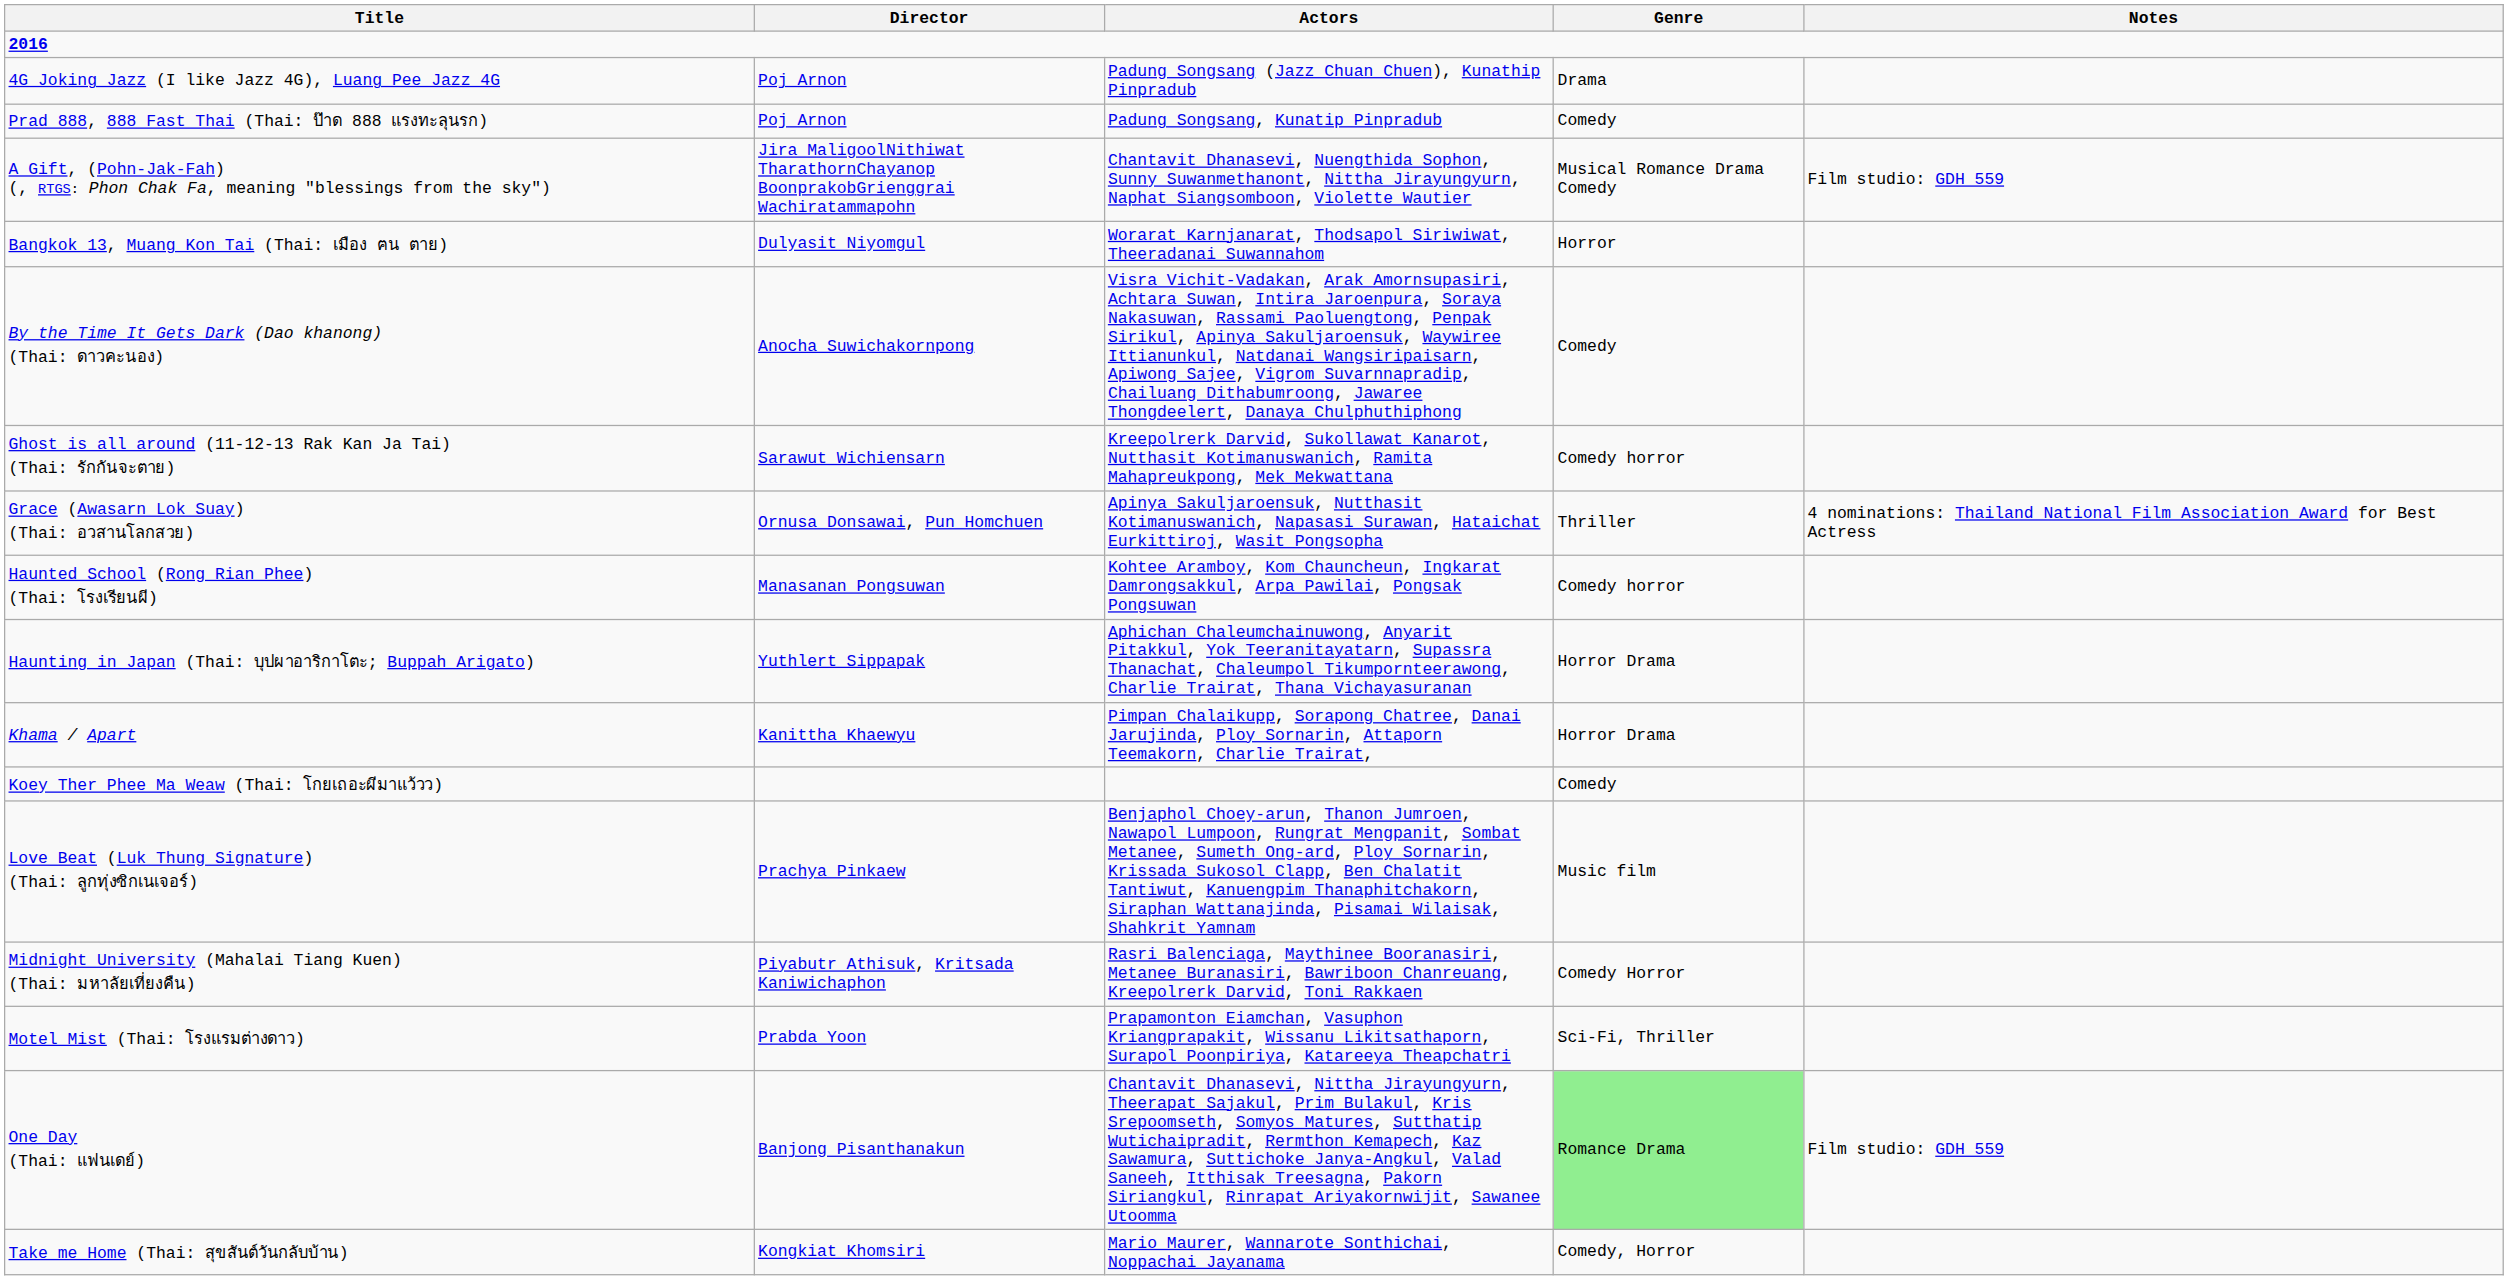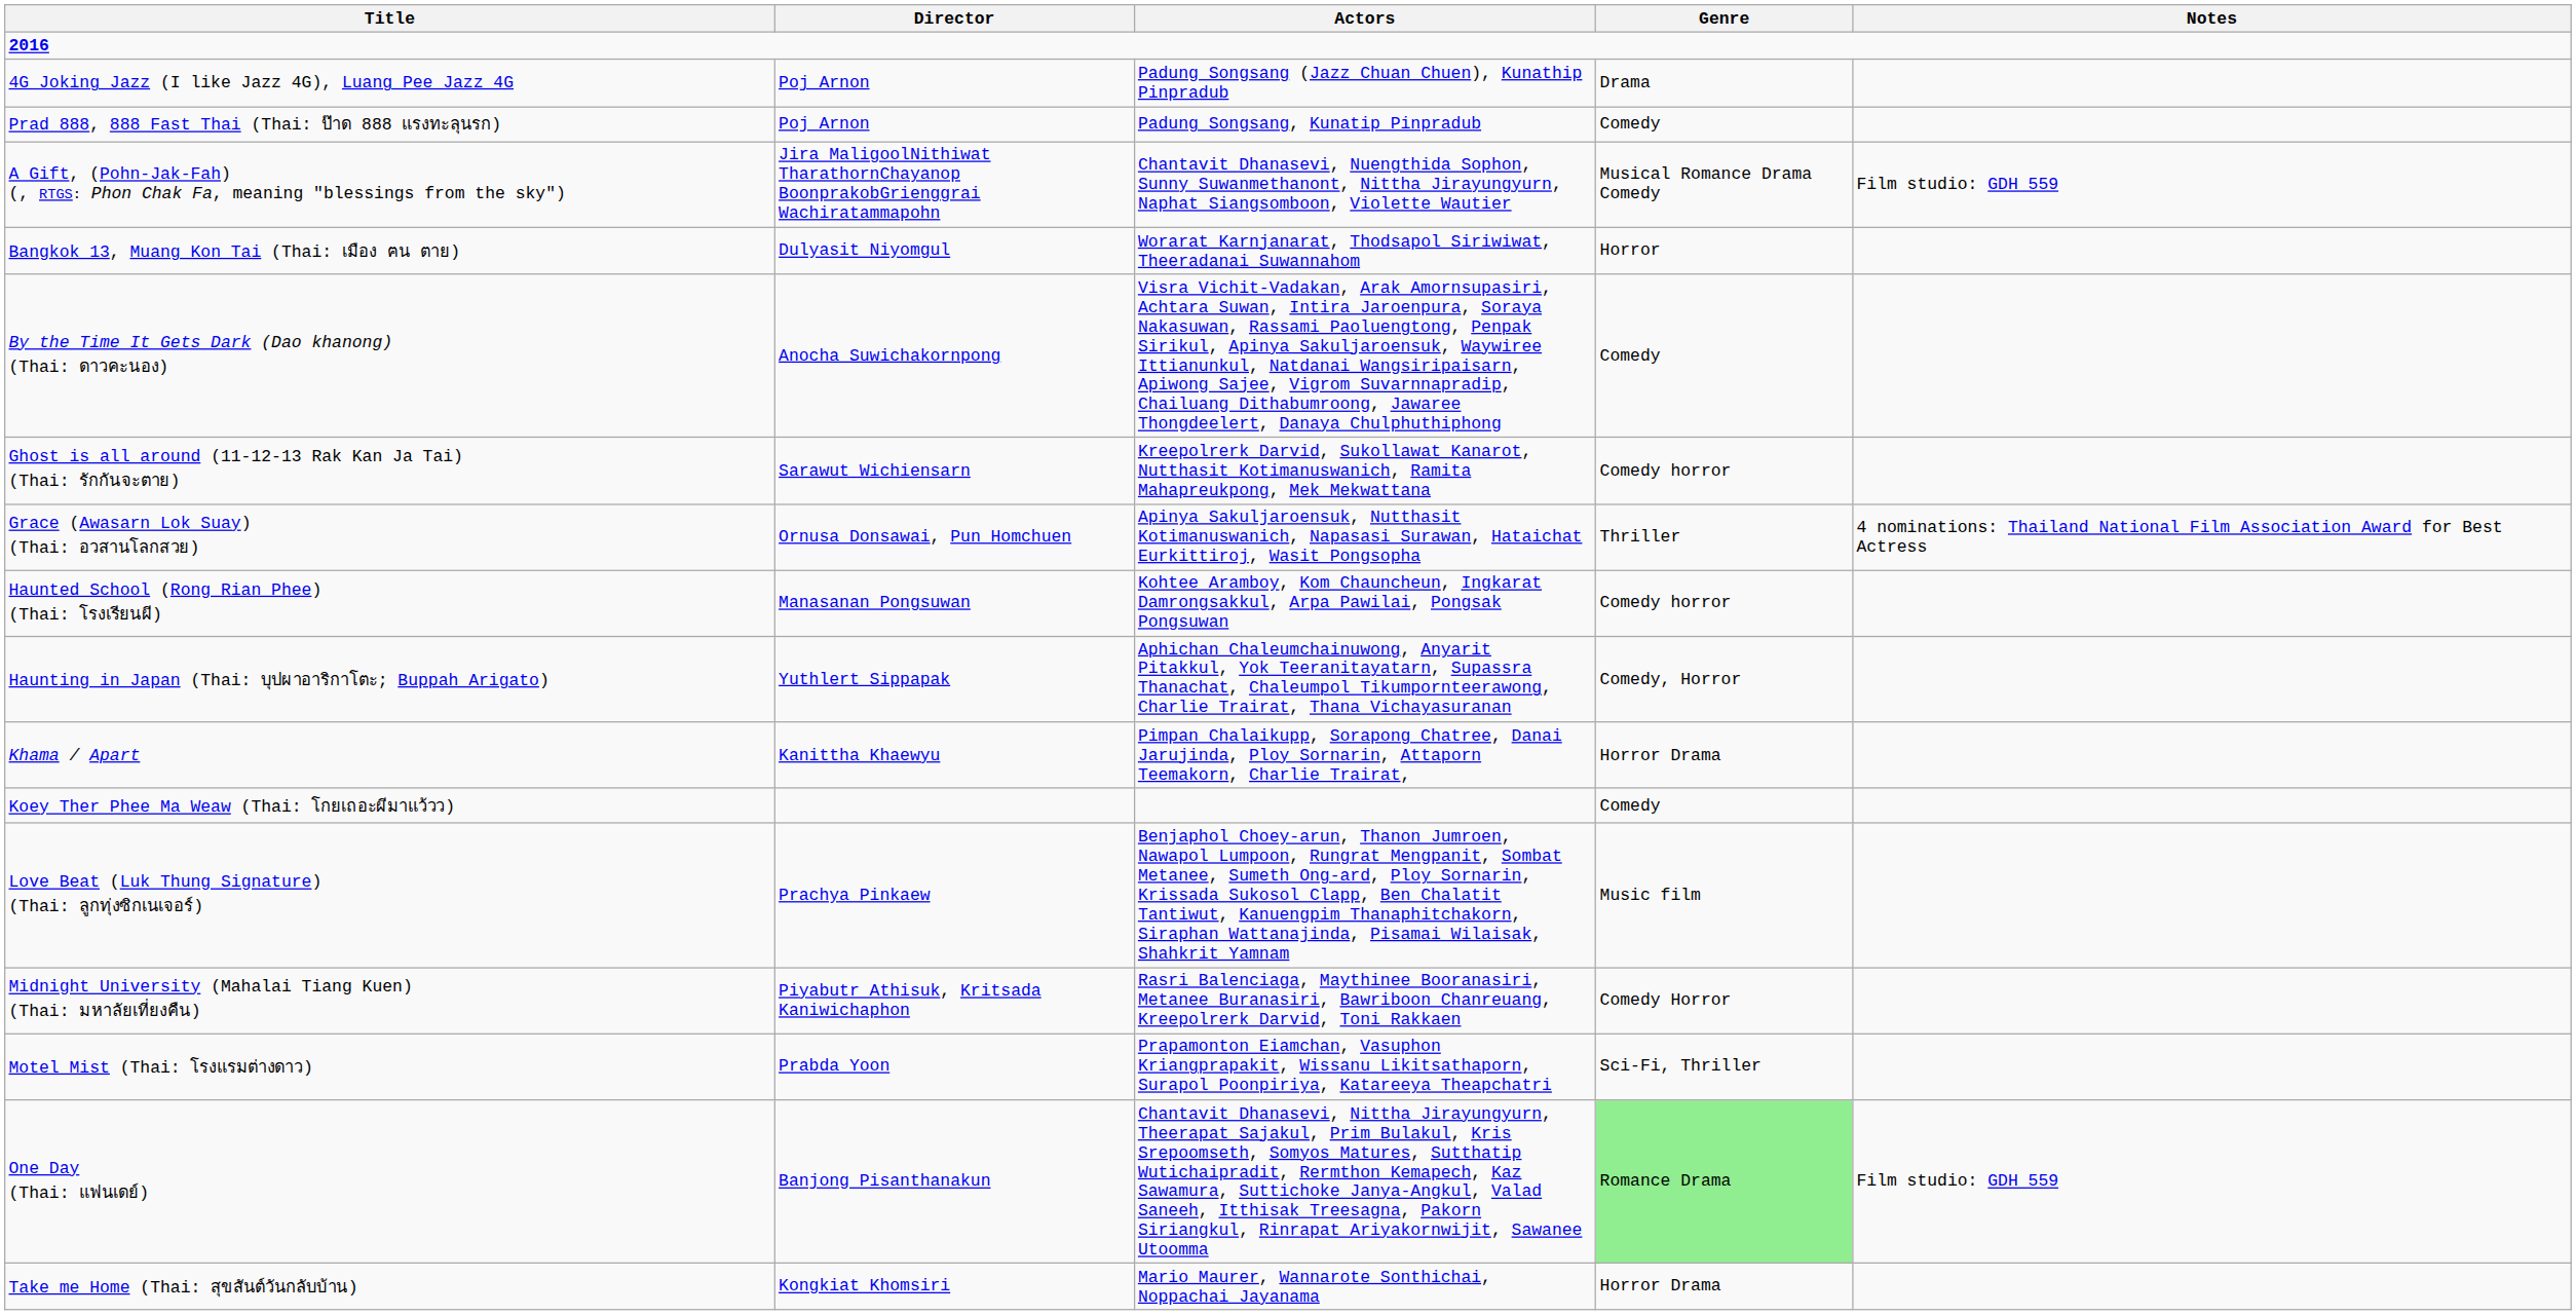 <table class="wikitable sortable" style="width:100%;">
 <tr>
 <th style="width:30%;">Title</th>
 <th style="width:14%;">Director</th>
 <th style="width:18%;">Actors</th>
 <th style="width:10%;">Genre</th>
 <th style="width:28%;">Notes</th>
 </tr>
 <tr>
 <td colspan="5" ><strong><a href='#'>2016</a></strong></td>
 </tr>
 <tr>
 <td><a href='#'>4G Joking Jazz</a> (I like Jazz 4G), <a href='#'>Luang Pee Jazz 4G</a></td>
 <td><a href='#'>Poj Arnon</a></td>
 <td><a href='#'>Padung Songsang</a> (<a href='#'>Jazz Chuan Chuen</a>), <a href='#'>Kunathip Pinpradub</a></td>
 <td>Drama</td>
 <td></td>
 </tr>
 <tr>
 <td><a href='#'>Prad 888</a>, <a href='#'>888 Fast Thai</a> (Thai: ป๊าด 888 แรงทะลุนรก)</td>
 <td><a href='#'>Poj Arnon</a></td>
 <td><a href='#'>Padung Songsang</a>, <a href='#'>Kunatip Pinpradub</a></td>
 <td>Comedy</td>
 <td></td>
 </tr>
 <tr>
 <td><a href='#'>A Gift</a>, (<a href='#'>Pohn-Jak-Fah</a>)<br>(, <small><a href='#'>RTGS</a>:</small> <em>Phon Chak Fa</em>, meaning "blessings from the sky")</td>
 <td><a href='#'>Jira Maligool</a><a href='#'>Nithiwat Tharathorn</a><a href='#'>Chayanop Boonprakob</a><a href='#'>Grienggrai Wachiratammapohn</a></td>
 <td><a href='#'>Chantavit Dhanasevi</a>, <a href='#'>Nuengthida Sophon</a>, <a href='#'>Sunny Suwanmethanont</a>, <a href='#'>Nittha Jirayungyurn</a>,<br><a href='#'>Naphat Siangsomboon</a>, <a href='#'>Violette Wautier</a></td>
 <td>Musical Romance Drama Comedy</td>
 <td>Film studio: <a href='#'>GDH 559</a></td>
 </tr>
 <tr>
 <td><a href='#'>Bangkok 13</a>, <a href='#'>Muang Kon Tai</a>  (Thai: เมือง ฅน ตาย)</td>
 <td><a href='#'>Dulyasit Niyomgul</a></td>
 <td><a href='#'>Worarat Karnjanarat</a>, <a href='#'>Thodsapol Siriwiwat</a>, <a href='#'>Theeradanai Suwannahom</a></td>
 <td>Horror</td>
 <td></td>
 </tr>
 <tr>
 <td><em><a href='#'>By the Time It Gets Dark</a> (Dao khanong)</em><br>(Thai: ดาวคะนอง)</td>
 <td><a href='#'>Anocha Suwichakornpong</a></td>
 <td><a href='#'>Visra Vichit-Vadakan</a>, <a href='#'>Arak Amornsupasiri</a>, <a href='#'>Achtara Suwan</a>, <a href='#'>Intira Jaroenpura</a>, <a href='#'>Soraya Nakasuwan</a>, <a href='#'>Rassami Paoluengtong</a>, <a href='#'>Penpak Sirikul</a>, <a href='#'>Apinya Sakuljaroensuk</a>, <a href='#'>Waywiree Ittianunkul</a>, <a href='#'>Natdanai Wangsiripaisarn</a>, <a href='#'>Apiwong Sajee</a>, <a href='#'>Vigrom Suvarnnapradip</a>, <a href='#'>Chailuang Dithabumroong</a>, <a href='#'>Jawaree Thongdeelert</a>, <a href='#'>Danaya Chulphuthiphong</a></td>
 <td>Comedy</td>
 <td></td>
 </tr>
 <tr>
 <td><a href='#'>Ghost is all around</a> (11-12-13 Rak Kan Ja Tai)<br>(Thai: รักกันจะตาย)</td>
 <td><a href='#'>Sarawut Wichiensarn</a></td>
 <td><a href='#'>Kreepolrerk Darvid</a>, <a href='#'>Sukollawat Kanarot</a>, <a href='#'>Nutthasit Kotimanuswanich</a>, <a href='#'>Ramita Mahapreukpong</a>, <a href='#'>Mek Mekwattana</a></td>
 <td>Comedy horror</td>
 <td></td>
 </tr>
 <tr>
 <td><a href='#'>Grace</a> (<a href='#'>Awasarn Lok Suay</a>)<br>(Thai: อวสานโลกสวย)</td>
 <td><a href='#'>Ornusa Donsawai</a>, <a href='#'>Pun Homchuen</a></td>
 <td><a href='#'>Apinya Sakuljaroensuk</a>, <a href='#'>Nutthasit Kotimanuswanich</a>, <a href='#'>Napasasi Surawan</a>, <a href='#'>Hataichat Eurkittiroj</a>, <a href='#'>Wasit Pongsopha</a></td>
 <td>Thriller</td>
 <td>4 nominations: <a href='#'>Thailand National Film Association Award</a> for Best Actress</td>
 </tr>
 <tr>
 <td><a href='#'>Haunted School</a> (<a href='#'>Rong Rian Phee</a>)<br>(Thai: โรงเรียนผี)</td>
 <td><a href='#'>Manasanan Pongsuwan</a></td>
 <td><a href='#'>Kohtee Aramboy</a>, <a href='#'>Kom Chauncheun</a>, <a href='#'>Ingkarat Damrongsakkul</a>, <a href='#'>Arpa Pawilai</a>, <a href='#'>Pongsak Pongsuwan</a></td>
 <td>Comedy horror</td>
 <td></td>
 </tr>
 <tr>
 <td><a href='#'>Haunting in Japan</a> (Thai: บุปผาอาริกาโตะ; <a href='#'>Buppah Arigato</a>)</td>
 <td><a href='#'>Yuthlert Sippapak</a></td>
 <td><a href='#'>Aphichan Chaleumchainuwong</a>, <a href='#'>Anyarit Pitakkul</a>, <a href='#'>Yok Teeranitayatarn</a>, <a href='#'>Supassra Thanachat</a>, <a href='#'>Chaleumpol Tikumpornteerawong</a>, <a href='#'>Charlie Trairat</a>, <a href='#'>Thana Vichayasuranan</a></td>
-<td>Horror Drama</td>
+<td>Comedy, Horror</td>
 <td></td>
 </tr>
 <tr>
 <td><em><a href='#'>Khama</a>  / <a href='#'>Apart</a></em></td>
 <td><a href='#'>Kanittha Khaewyu</a></td>
 <td><a href='#'>Pimpan Chalaikupp</a>, <a href='#'>Sorapong Chatree</a>, <a href='#'>Danai Jarujinda</a>, <a href='#'>Ploy Sornarin</a>, <a href='#'>Attaporn Teemakorn</a>, <a href='#'>Charlie Trairat</a>,</td>
 <td>Horror Drama</td>
 <td></td>
 </tr>
 <tr>
 <td><a href='#'>Koey Ther Phee Ma Weaw</a> (Thai: โกยเถอะผีมาแว้วว)</td>
 <td></td>
 <td></td>
 <td>Comedy</td>
 <td></td>
 </tr>
 <tr>
 <td><a href='#'>Love Beat</a> (<a href='#'>Luk Thung Signature</a>)<br>(Thai: ลูกทุ่งซิกเนเจอร์)</td>
 <td><a href='#'>Prachya Pinkaew</a></td>
 <td><a href='#'>Benjaphol Choey-arun</a>, <a href='#'>Thanon Jumroen</a>, <a href='#'>Nawapol Lumpoon</a>, <a href='#'>Rungrat Mengpanit</a>, <a href='#'>Sombat Metanee</a>, <a href='#'>Sumeth Ong-ard</a>, <a href='#'>Ploy Sornarin</a>, <a href='#'>Krissada Sukosol Clapp</a>, <a href='#'>Ben Chalatit Tantiwut</a>, <a href='#'>Kanuengpim Thanaphitchakorn</a>, <a href='#'>Siraphan Wattanajinda</a>, <a href='#'>Pisamai Wilaisak</a>, <a href='#'>Shahkrit Yamnam</a></td>
 <td>Music film</td>
 <td></td>
 </tr>
 <tr>
 <td><a href='#'>Midnight University</a> (Mahalai Tiang Kuen)<br>(Thai: มหาลัยเที่ยงคืน)</td>
 <td><a href='#'>Piyabutr Athisuk</a>, <a href='#'>Kritsada Kaniwichaphon</a> <br></td>
 <td><a href='#'>Rasri Balenciaga</a>, <a href='#'>Maythinee Booranasiri</a>, <a href='#'>Metanee Buranasiri</a>, <a href='#'>Bawriboon Chanreuang</a>, <a href='#'>Kreepolrerk Darvid</a>, <a href='#'>Toni Rakkaen</a></td>
 <td>Comedy Horror</td>
 <td></td>
 </tr>
 <tr>
 <td><a href='#'>Motel Mist</a> (Thai: โรงแรมต่างดาว)</td>
 <td><a href='#'>Prabda Yoon</a></td>
 <td><a href='#'>Prapamonton Eiamchan</a>, <a href='#'>Vasuphon Kriangprapakit</a>, <a href='#'>Wissanu Likitsathaporn</a>, <a href='#'>Surapol Poonpiriya</a>, <a href='#'>Katareeya Theapchatri</a></td>
 <td>Sci-Fi, Thriller</td>
 <td></td>
 </tr>
 <tr>
 <td><a href='#'>One Day</a><br>(Thai: แฟนเดย์)</td>
 <td><a href='#'>Banjong Pisanthanakun</a></td>
 <td><a href='#'>Chantavit Dhanasevi</a>, <a href='#'>Nittha Jirayungyurn</a>, <a href='#'>Theerapat Sajakul</a>, <a href='#'>Prim Bulakul</a>, <a href='#'>Kris Srepoomseth</a>, <a href='#'>Somyos Matures</a>, <a href='#'>Sutthatip Wutichaipradit</a>, <a href='#'>Rermthon Kemapech</a>, <a href='#'>Kaz Sawamura</a>, <a href='#'>Suttichoke Janya-Angkul</a>, <a href='#'>Valad Saneeh</a>, <a href='#'>Itthisak Treesagna</a>, <a href='#'>Pakorn Siriangkul</a>, <a href='#'>Rinrapat Ariyakornwijit</a>, <a href='#'>Sawanee Utoomma</a></td>
 <td style="background: lightgreen;">Romance Drama</td>
 <td>Film studio: <a href='#'>GDH 559</a></td>
 </tr>
 <tr>
 <td><a href='#'>Take me Home</a> (Thai: สุขสันต์วันกลับบ้าน)</td>
 <td><a href='#'>Kongkiat Khomsiri</a></td>
 <td><a href='#'>Mario Maurer</a>, <a href='#'>Wannarote Sonthichai</a>, <a href='#'>Noppachai Jayanama</a></td>
-<td>Comedy, Horror</td>
+<td>Horror Drama</td>
 <td></td>
 </tr>
 </table>
